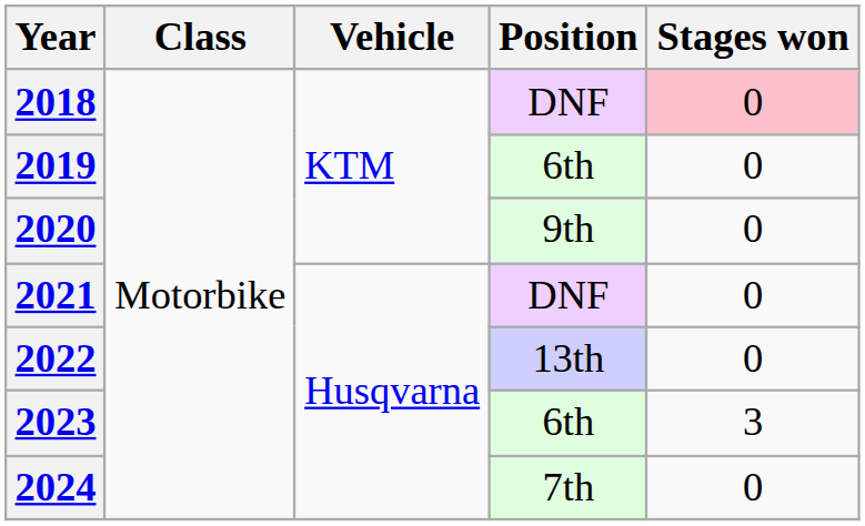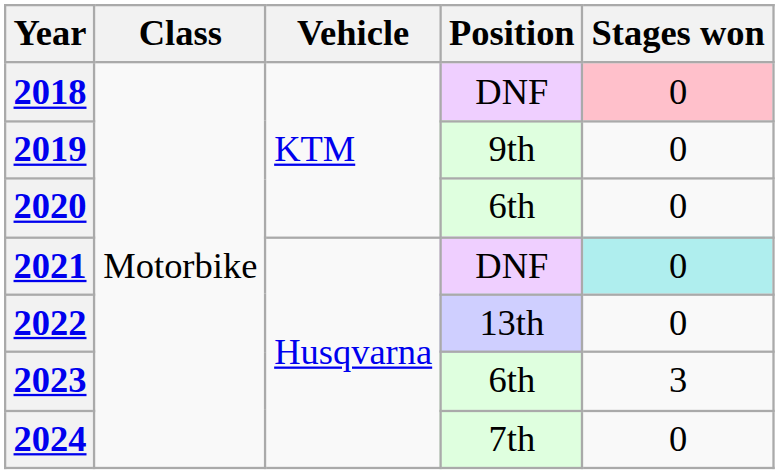 <table class="wikitable">
 <tr>
 <th>Year</th>
 <th>Class</th>
 <th>Vehicle</th>
 <th>Position</th>
 <th>Stages won</th>
 </tr>
 <tr>
 <th><a href='#'>2018</a></th>
 <td rowspan="7">Motorbike</td>
 <td rowspan="3"> <a href='#'>KTM</a></td>
 <td align="center" style="background:#EFCFFF;">DNF</td>
 <td align="center" style="background: pink;">0</td>
 </tr>
 <tr>
 <th><a href='#'>2019</a></th>
-<td align="center" style="background:#DFFFDF;">6th</td>
+<td align="center" style="background:#DFFFDF;">9th</td>
 <td align="center">0</td>
 </tr>
 <tr>
 <th><a href='#'>2020</a></th>
-<td align="center" style="background:#DFFFDF;">9th</td>
+<td align="center" style="background:#DFFFDF;">6th</td>
 <td align="center">0</td>
 </tr>
 <tr>
 <th><a href='#'>2021</a></th>
 <td rowspan="4"> <a href='#'>Husqvarna</a></td>
 <td align="center" style="background:#EFCFFF;">DNF</td>
-<td align="center">0</td>
+<td align="center" style="background: paleturquoise;">0</td>
 </tr>
 <tr>
 <th><a href='#'>2022</a></th>
 <td align="center" style="background:#CFCFFF;">13th</td>
 <td align="center">0</td>
 </tr>
 <tr>
 <th><a href='#'>2023</a></th>
 <td align="center" style="background:#DFFFDF;">6th</td>
 <td align="center">3</td>
 </tr>
 <tr>
 <th><a href='#'>2024</a></th>
 <td align="center" style="background:#DFFFDF;">7th</td>
 <td align="center">0</td>
 </tr>
 </table>
